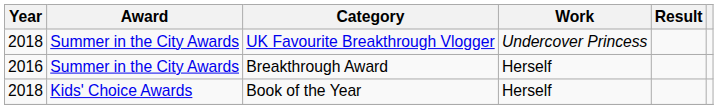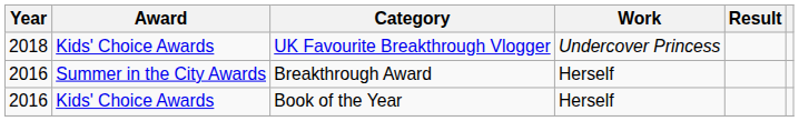 <table class="wikitable sortable plainrowheaders">
 <tr>
 <th>Year</th>
 <th>Award</th>
 <th>Category</th>
 <th>Work</th>
 <th>Result</th>
 <th scope="col" class="unsortable"></th>
 </tr>
 <tr>
 <td>2018</td>
-<td><a href='#'>Summer in the City Awards</a></td>
+<td><a href='#'>Kids' Choice Awards</a></td>
 <td><a href='#'>UK Favourite Breakthrough Vlogger</a></td>
 <td><em>Undercover Princess</em></td>
 <td></td>
 <td></td>
 </tr>
 <tr>
 <td>2016</td>
 <td><a href='#'>Summer in the City Awards</a></td>
 <td>Breakthrough Award</td>
 <td>Herself</td>
 <td></td>
 <td></td>
 </tr>
 <tr>
-<td>2018</td>
+<td>2016</td>
 <td><a href='#'>Kids' Choice Awards</a></td>
 <td>Book of the Year</td>
 <td>Herself</td>
 <td></td>
 <td></td>
 </tr>
 <tr>
 </tr>
 </table>
